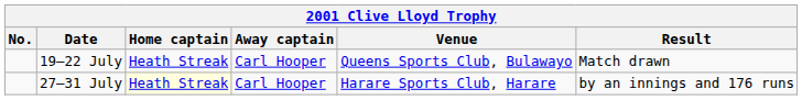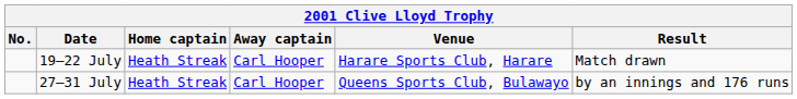 <table class="wikitable">
 <tr>
 <th colspan="9"><a href='#'>2001 Clive Lloyd Trophy</a></th>
 </tr>
 <tr>
 <th>No.</th>
 <th>Date</th>
 <th>Home captain</th>
 <th>Away captain</th>
 <th>Venue</th>
 <th>Result</th>
 </tr>
 <tr>
 <td></td>
 <td>19–22 July</td>
 <td><a href='#'>Heath Streak</a></td>
 <td><a href='#'>Carl Hooper</a></td>
-<td><a href='#'>Queens Sports Club</a>, <a href='#'>Bulawayo</a></td>
+<td><a href='#'>Harare Sports Club</a>, <a href='#'>Harare</a></td>
 <td>Match drawn</td>
 </tr>
 <tr>
 <td></td>
 <td>27–31 July</td>
-<td style="background: lightyellow;"><a href='#'>Heath Streak</a></td>
+<td><a href='#'>Heath Streak</a></td>
 <td><a href='#'>Carl Hooper</a></td>
-<td><a href='#'>Harare Sports Club</a>, <a href='#'>Harare</a></td>
+<td><a href='#'>Queens Sports Club</a>, <a href='#'>Bulawayo</a></td>
 <td> by an innings and 176 runs</td>
 </tr>
 </table>
